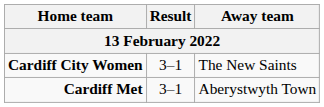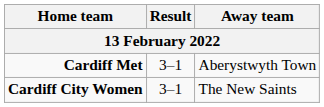 <table class="wikitable">
 <tr>
 <th>Home team</th>
 <th>Result</th>
 <th>Away team</th>
 </tr>
 <tr>
 <th colspan = 3>13 February 2022</th>
 </tr>
 <tr>
+<td style="text-align:right;"><strong>Cardiff Met</strong></td>
+<td style="text-align:center;">3–1</td>
+<td>Aberystwyth Town</td>
+</tr>
+<tr>
 <td style="text-align:right;"><strong>Cardiff City Women</strong></td>
 <td style="text-align:center;">3–1</td>
 <td>The New Saints</td>
 </tr>
-<tr>
-<td style="text-align:right;"><strong>Cardiff Met</strong></td>
-<td style="text-align:center;">3–1</td>
-<td>Aberystwyth Town</td>
-</tr>
 </table>
